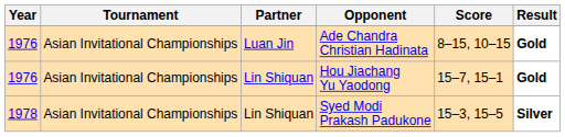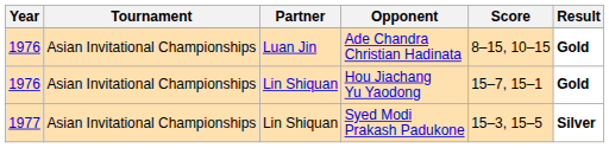 <table class="sortable wikitable" style="font-size:90%;">
 <tr>
 <th>Year</th>
 <th>Tournament</th>
 <th>Partner</th>
 <th>Opponent</th>
 <th>Score</th>
 <th>Result</th>
 </tr>
 <tr>
 </tr>
 <tr style="background:#FFE0AF">
 <td align="center"><a href='#'>1976</a></td>
 <td align="left">Asian Invitational Championships</td>
 <td align="left"> <a href='#'>Luan Jin</a></td>
 <td align="left"> <a href='#'>Ade Chandra</a> <br> <a href='#'>Christian Hadinata</a></td>
 <td align="left">8–15, 10–15</td>
 <td style="text-align:left; background:white"> <strong>Gold</strong></td>
 </tr>
 <tr style="background:#FFE0AF">
 <td align="center"><a href='#'>1976</a></td>
 <td align="left">Asian Invitational Championships</td>
 <td align="left"> <a href='#'>Lin Shiquan</a></td>
 <td align="left"> <a href='#'>Hou Jiachang</a><br>  <a href='#'>Yu Yaodong</a></td>
 <td align="left">15–7, 15–1</td>
 <td style="text-align:left; background:white"> <strong>Gold</strong></td>
 </tr>
 <tr style="background:#FFE0AF">
-<td align="center"><a href='#'>1978</a></td>
+<td align="center"><a href='#'>1977</a></td>
 <td align="left">Asian Invitational Championships</td>
 <td align="left"> Lin Shiquan</td>
 <td align="left"> <a href='#'>Syed Modi</a> <br> <a href='#'>Prakash Padukone</a></td>
 <td align="left">15–3, 15–5</td>
 <td style="text-align:left; background:white"> <strong>Silver</strong></td>
 </tr>
 </table>
